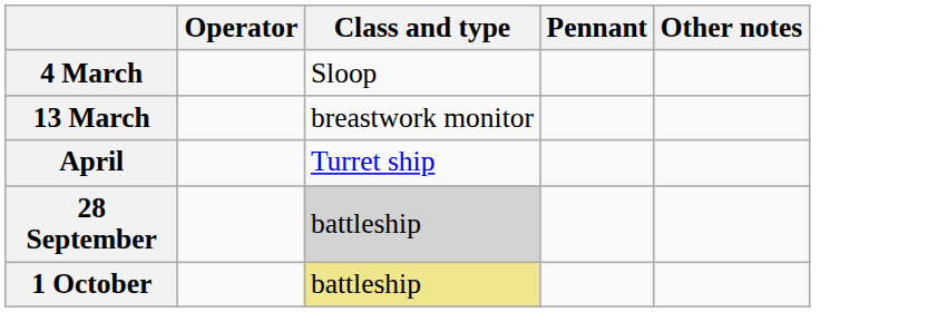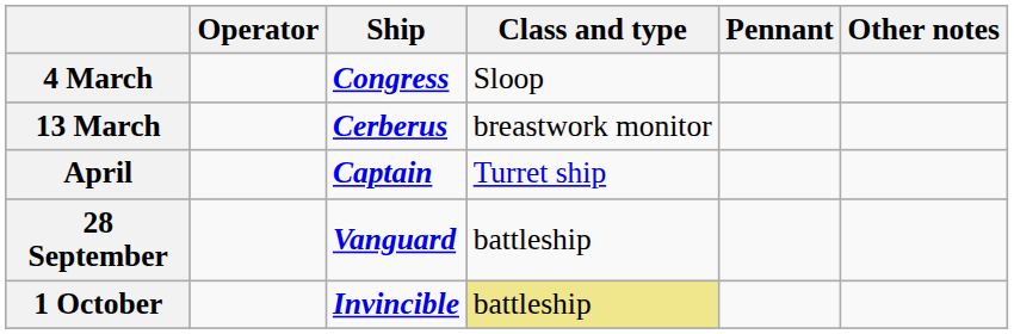 <table Class="wikitable">
 <tr>
 <th width="90"></th>
 <th>Operator</th>
+<th>Ship</th>
 <th>Class and type</th>
 <th>Pennant</th>
 <th>Other notes</th>
 </tr>
 <tr ---->
 <th>4 March</th>
 <td></td>
+<td><a href='#'><strong><em>Congress</em></strong></a></td>
 <td>Sloop</td>
 <td></td>
 <td></td>
 </tr>
 <tr ---->
 <th>13 March</th>
 <td></td>
+<td><a href='#'><strong><em>Cerberus</em></strong></a></td>
 <td> breastwork monitor</td>
 <td></td>
 <td></td>
 </tr>
 <tr ---->
 <th>April</th>
 <td></td>
+<td><a href='#'><strong><em>Captain</em></strong></a></td>
 <td><a href='#'>Turret ship</a></td>
 <td></td>
 <td></td>
 </tr>
 <tr ---->
 <th>28 September</th>
 <td></td>
-<td style="background: lightgrey;"> battleship</td>
+<td><a href='#'><strong><em>Vanguard</em></strong></a></td>
+<td> battleship</td>
 <td></td>
 <td></td>
 </tr>
 <tr ---->
 <th>1 October</th>
 <td></td>
+<td><a href='#'><strong><em>Invincible</em></strong></a></td>
 <td style="background: khaki;"> battleship</td>
 <td></td>
 <td></td>
 </tr>
 </table>
